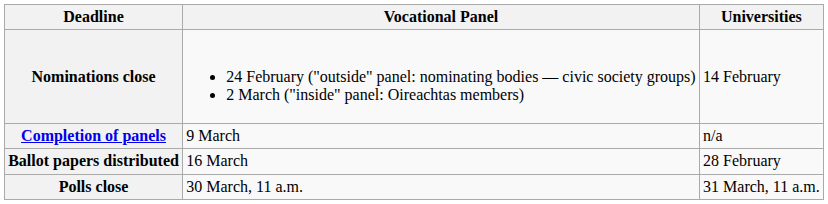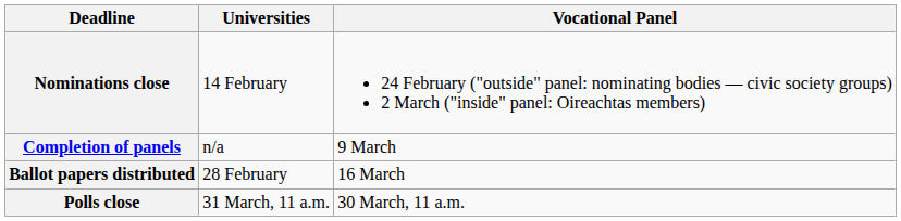 <table class="wikitable">
 <tr>
 <th>Deadline</th>
+<th>Universities</th>
 <th>Vocational Panel</th>
-<th>Universities</th>
 </tr>
 <tr>
 <th>Nominations close</th>
+<td>14 February</td>
 <td><br><ul><li>24 February ("outside" panel: nominating bodies — civic society groups)</li><li>2 March ("inside" panel: Oireachtas members)</li></ul></td>
-<td>14 February</td>
 </tr>
 <tr>
 <th><a href='#'>Completion of panels</a></th>
+<td>n/a</td>
 <td>9 March</td>
-<td>n/a</td>
 </tr>
 <tr>
 <th>Ballot papers distributed</th>
+<td>28 February</td>
 <td>16 March</td>
-<td>28 February</td>
 </tr>
 <tr>
 <th>Polls close</th>
+<td>31 March, 11 a.m.</td>
 <td>30 March, 11 a.m.</td>
-<td>31 March, 11 a.m.</td>
 </tr>
 </table>
